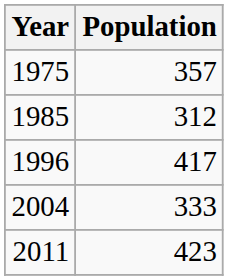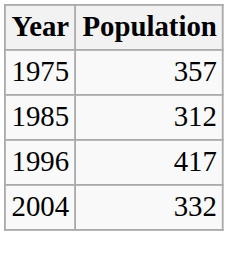 <table class="wikitable" style="line-height:1.1em;">
 <tr>
 <th>Year</th>
 <th>Population</th>
 </tr>
 <tr align="right">
 <td>1975</td>
 <td>357</td>
 </tr>
 <tr align="right">
 <td>1985</td>
 <td>312</td>
 </tr>
 <tr align="right">
 <td>1996</td>
 <td>417</td>
 </tr>
 <tr align="right">
 <td>2004</td>
-<td>333</td>
-</tr>
-<tr align="right">
-<td>2011</td>
-<td>423</td>
+<td>332</td>
 </tr>
 </table>
